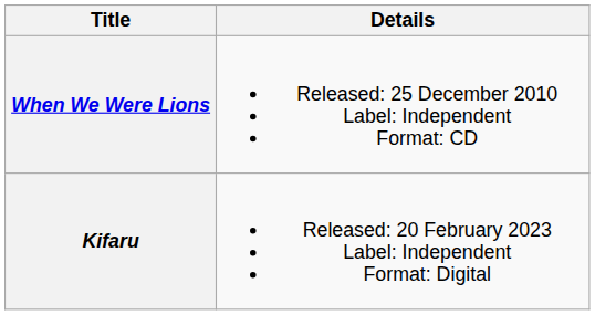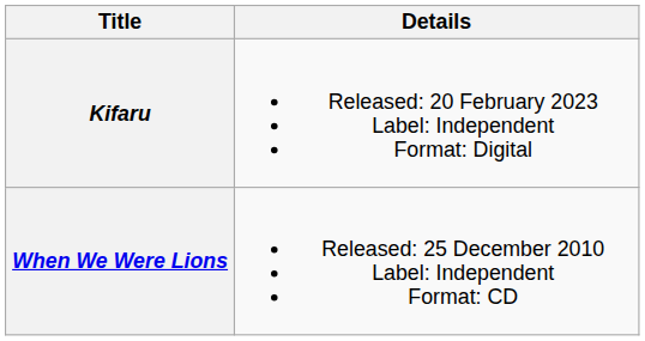 <table class="wikitable plainrowheaders" style="text-align:center;">
 <tr>
 <th scope="col" style="width:10.3em;">Title</th>
 <th scope="col" style="width:18.5em;">Details</th>
 </tr>
 <tr>
+<th scope="row"><em>Kifaru</em></th>
+<td><br><ul><li>Released: 20 February 2023</li><li>Label: Independent</li><li>Format: Digital</li></ul></td>
+</tr>
+<tr>
 <th scope="row"><em><a href='#'>When We Were Lions</a></em></th>
 <td><br><ul><li>Released: 25 December 2010</li><li>Label: Independent</li><li>Format: CD</li></ul></td>
 </tr>
-<tr>
-<th scope="row"><em>Kifaru</em></th>
-<td><br><ul><li>Released: 20 February 2023</li><li>Label: Independent</li><li>Format: Digital</li></ul></td>
-</tr>
 </table>
